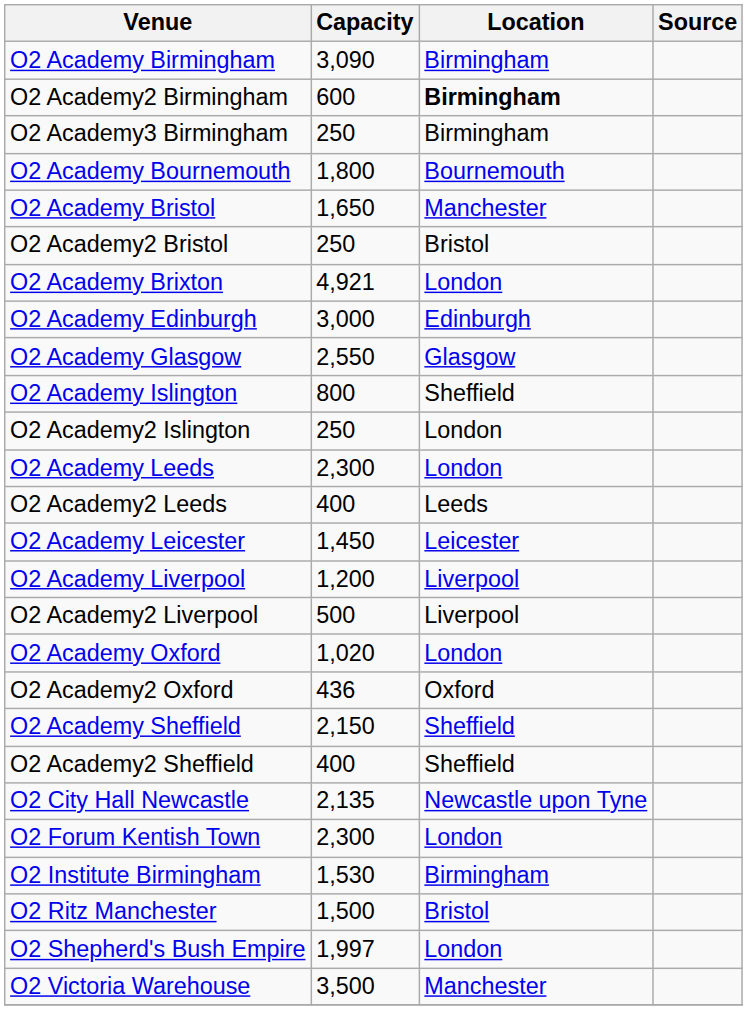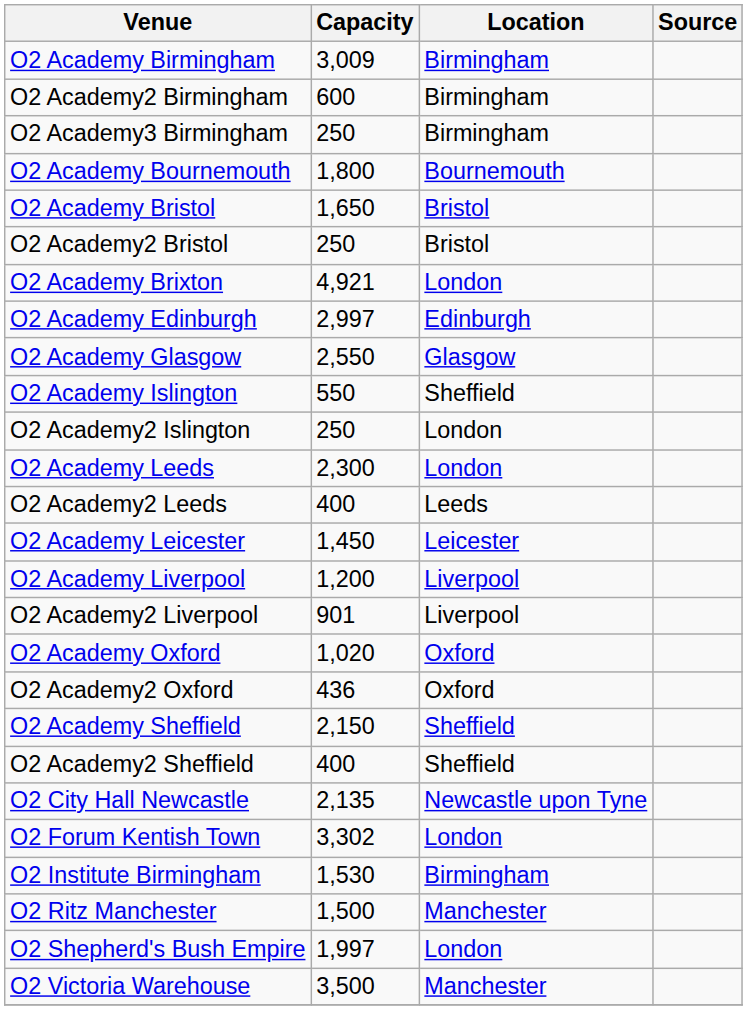 <table class="sortable wikitable">
 <tr>
 <th>Venue</th>
 <th>Capacity</th>
 <th>Location</th>
 <th>Source</th>
 </tr>
 <tr>
 <td><a href='#'>O2 Academy Birmingham</a></td>
-<td>3,090</td>
+<td>3,009</td>
 <td><a href='#'>Birmingham</a></td>
 <td></td>
 </tr>
 <tr>
 <td>O2 Academy2 Birmingham</td>
 <td>600</td>
-<td><strong>Birmingham</strong></td>
+<td>Birmingham</td>
 <td></td>
 </tr>
 <tr>
 <td>O2 Academy3 Birmingham</td>
 <td>250</td>
 <td>Birmingham</td>
 <td></td>
 </tr>
 <tr>
 <td><a href='#'>O2 Academy Bournemouth</a></td>
 <td>1,800</td>
 <td><a href='#'>Bournemouth</a></td>
 <td></td>
 </tr>
 <tr>
 <td><a href='#'>O2 Academy Bristol</a></td>
 <td>1,650</td>
-<td><a href='#'>Manchester</a></td>
+<td><a href='#'>Bristol</a></td>
 <td></td>
 </tr>
 <tr>
 <td>O2 Academy2 Bristol</td>
 <td>250</td>
 <td>Bristol</td>
 <td></td>
 </tr>
 <tr>
 <td><a href='#'>O2 Academy Brixton</a></td>
 <td>4,921</td>
 <td><a href='#'>London</a></td>
 <td></td>
 </tr>
 <tr>
 <td><a href='#'>O2 Academy Edinburgh</a></td>
-<td>3,000</td>
+<td>2,997</td>
 <td><a href='#'>Edinburgh</a></td>
 <td></td>
 </tr>
 <tr>
 <td><a href='#'>O2 Academy Glasgow</a></td>
 <td>2,550</td>
 <td><a href='#'>Glasgow</a></td>
 <td></td>
 </tr>
 <tr>
 <td><a href='#'>O2 Academy Islington</a></td>
-<td>800</td>
+<td>550</td>
 <td>Sheffield</td>
 <td></td>
 </tr>
 <tr>
 <td>O2 Academy2 Islington</td>
 <td>250</td>
 <td>London</td>
 <td></td>
 </tr>
 <tr>
 <td><a href='#'>O2 Academy Leeds</a></td>
 <td>2,300</td>
 <td><a href='#'>London</a></td>
 <td></td>
 </tr>
 <tr>
 <td>O2 Academy2 Leeds</td>
 <td>400</td>
 <td>Leeds</td>
 <td></td>
 </tr>
 <tr>
 <td><a href='#'>O2 Academy Leicester</a></td>
 <td>1,450</td>
 <td><a href='#'>Leicester</a></td>
 <td></td>
 </tr>
 <tr>
 <td><a href='#'>O2 Academy Liverpool</a></td>
 <td>1,200</td>
 <td><a href='#'>Liverpool</a></td>
 <td></td>
 </tr>
 <tr>
 <td>O2 Academy2 Liverpool</td>
-<td>500</td>
+<td>901</td>
 <td>Liverpool</td>
 <td></td>
 </tr>
 <tr>
 <td><a href='#'>O2 Academy Oxford</a></td>
 <td>1,020</td>
-<td><a href='#'>London</a></td>
+<td><a href='#'>Oxford</a></td>
 <td></td>
 </tr>
 <tr>
 <td>O2 Academy2 Oxford</td>
 <td>436</td>
 <td>Oxford</td>
 <td></td>
 </tr>
 <tr>
 <td><a href='#'>O2 Academy Sheffield</a></td>
 <td>2,150</td>
 <td><a href='#'>Sheffield</a></td>
 <td></td>
 </tr>
 <tr>
 <td>O2 Academy2 Sheffield</td>
 <td>400</td>
 <td>Sheffield</td>
 <td></td>
 </tr>
 <tr>
 <td><a href='#'>O2 City Hall Newcastle</a></td>
 <td>2,135</td>
 <td><a href='#'>Newcastle upon Tyne</a></td>
 <td></td>
 </tr>
 <tr>
 <td><a href='#'>O2 Forum Kentish Town</a></td>
-<td>2,300</td>
+<td>3,302</td>
 <td><a href='#'>London</a></td>
 <td></td>
 </tr>
 <tr>
 <td><a href='#'>O2 Institute Birmingham</a></td>
 <td>1,530</td>
 <td><a href='#'>Birmingham</a></td>
 <td></td>
 </tr>
 <tr>
 <td><a href='#'>O2 Ritz Manchester</a></td>
 <td>1,500</td>
-<td><a href='#'>Bristol</a></td>
+<td><a href='#'>Manchester</a></td>
 <td></td>
 </tr>
 <tr>
 <td><a href='#'>O2 Shepherd's Bush Empire</a></td>
 <td>1,997</td>
 <td><a href='#'>London</a></td>
 <td></td>
 </tr>
 <tr>
 <td><a href='#'>O2 Victoria Warehouse</a></td>
 <td>3,500</td>
 <td><a href='#'>Manchester</a></td>
 <td></td>
 </tr>
 <tr>
 </tr>
 </table>
